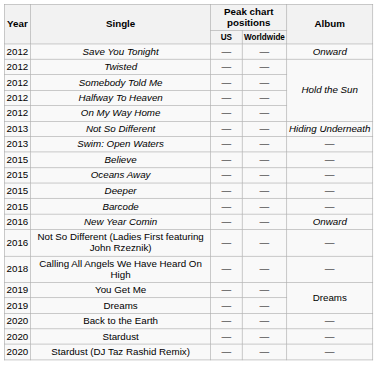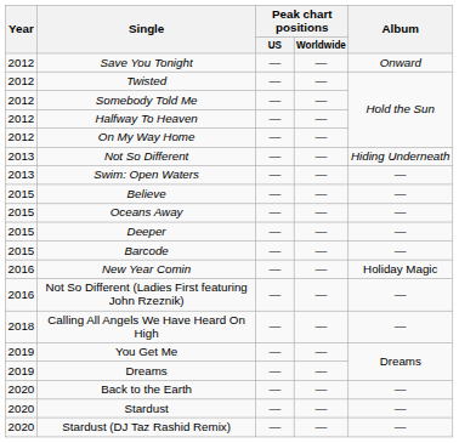 <table class="wikitable plainrowheaders" style="text-align:center;">
 <tr>
 <th rowspan="2">Year</th>
 <th rowspan="2" style="width:18em;">Single</th>
 <th colspan="2">Peak chart<br>positions</th>
 <th rowspan="2">Album</th>
 </tr>
 <tr style="font-size:smaller;">
 <th width="45">US</th>
 <th width="45">Worldwide</th>
 </tr>
 <tr>
 <td>2012</td>
 <td><em>Save You Tonight</em></td>
 <td>—</td>
 <td>—</td>
 <td><em>Onward</em></td>
 </tr>
 <tr>
 <td>2012</td>
 <td><em>Twisted</em></td>
 <td>—</td>
 <td>—</td>
 <td rowspan="4"><em>Hold the Sun</em></td>
 </tr>
 <tr>
 <td>2012</td>
 <td><em>Somebody Told Me</em></td>
 <td>—</td>
 <td>—</td>
 </tr>
 <tr>
 <td>2012</td>
 <td><em>Halfway To Heaven</em></td>
 <td>—</td>
 <td>—</td>
 </tr>
 <tr>
 <td>2012</td>
 <td><em>On My Way Home</em></td>
 <td>—</td>
 <td>—</td>
 </tr>
 <tr>
 <td>2013</td>
 <td><em>Not So Different</em></td>
 <td>—</td>
 <td>—</td>
 <td><em>Hiding Underneath</em></td>
 </tr>
 <tr>
 <td>2013</td>
 <td><em>Swim: Open Waters</em></td>
 <td>—</td>
 <td>—</td>
 <td>—</td>
 </tr>
 <tr>
 <td>2015</td>
 <td><em>Believe</em></td>
 <td>—</td>
 <td>—</td>
 <td>—</td>
 </tr>
 <tr>
 <td>2015</td>
 <td><em>Oceans Away</em></td>
 <td>—</td>
 <td>—</td>
 <td>—</td>
 </tr>
 <tr>
 <td>2015</td>
 <td><em>Deeper</em></td>
 <td>—</td>
 <td>—</td>
 <td>—</td>
 </tr>
 <tr>
 <td>2015</td>
 <td><em>Barcode</em></td>
 <td>—</td>
 <td>—</td>
 <td>—</td>
 </tr>
 <tr>
 <td>2016</td>
 <td><em>New Year Comin<strong></td>
 <td>—</td>
 <td>—</td>
-<td><em>Onward</em></td>
+<td></em>Holiday Magic<em></td>
 </tr>
 <tr>
 <td>2016</td>
 <td></em>Not So Different (Ladies First featuring John Rzeznik)<em></td>
 <td>—</td>
 <td>—</td>
 <td>—</td>
 </tr>
 <tr>
 <td>2018</td>
 <td></em>Calling All Angels We Have Heard On High<em></td>
 <td>—</td>
 <td>—</td>
 <td>—</td>
 </tr>
 <tr>
 <td>2019</td>
 <td></em>You Get Me<em></td>
 <td>—</td>
 <td>—</td>
 <td rowspan="2"></em>Dreams<em></td>
 </tr>
 <tr>
 <td>2019</td>
 <td></em>Dreams<em></td>
 <td>—</td>
 <td>—</td>
 </tr>
 <tr>
 <td>2020</td>
 <td></em>Back to the Earth<em></td>
 <td>—</td>
 <td>—</td>
 <td>—</td>
 </tr>
 <tr>
 <td>2020</td>
 <td></em>Stardust<em></td>
 <td>—</td>
 <td>—</td>
 <td>—</td>
 </tr>
 <tr>
 <td>2020</td>
 <td></em>Stardust (DJ Taz Rashid Remix)<em></td>
 <td>—</td>
 <td>—</td>
 <td>—</td>
 </tr>
 </table>
